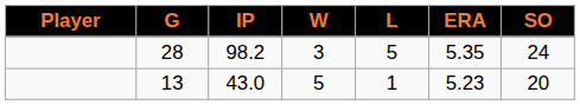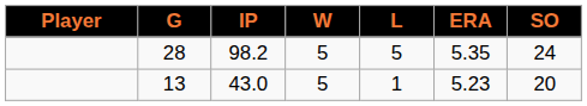 <table class="wikitable sortable">
 <tr>
 <th style="background:black;color:#f47937;" width="16%">Player</th>
 <th style="background:black;color:#f47937;" width="9%">G</th>
 <th style="background:black;color:#f47937;" width="9%">IP</th>
 <th style="background:black;color:#f47937;" width="9%">W</th>
 <th style="background:black;color:#f47937;" width="9%">L</th>
 <th style="background:black;color:#f47937;" width="9%">ERA</th>
 <th style="background:black;color:#f47937;" width="9%">SO</th>
 </tr>
 <tr align="center">
 <td></td>
 <td>28</td>
 <td>98.2</td>
-<td>3</td>
+<td>5</td>
 <td>5</td>
 <td>5.35</td>
 <td>24</td>
 </tr>
 <tr align="center">
 <td></td>
 <td>13</td>
 <td>43.0</td>
 <td>5</td>
 <td>1</td>
 <td>5.23</td>
 <td>20</td>
 </tr>
 </table>
